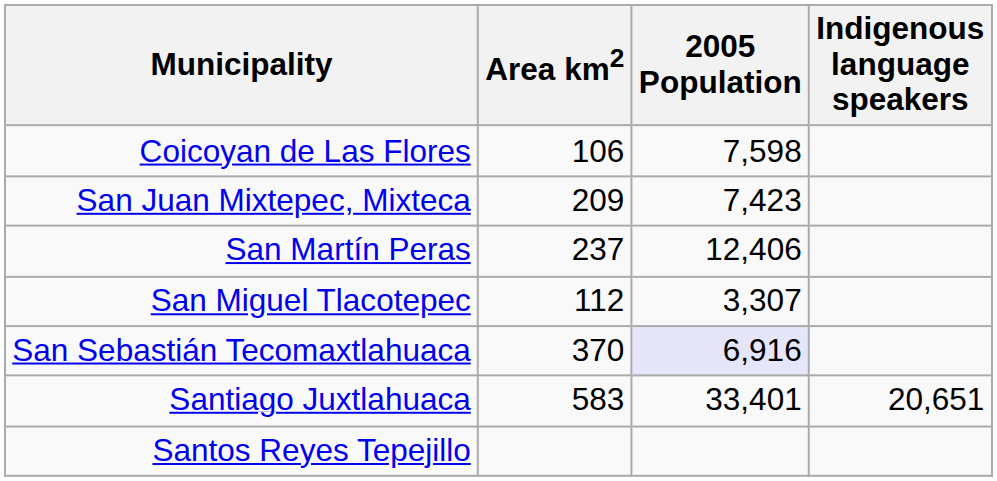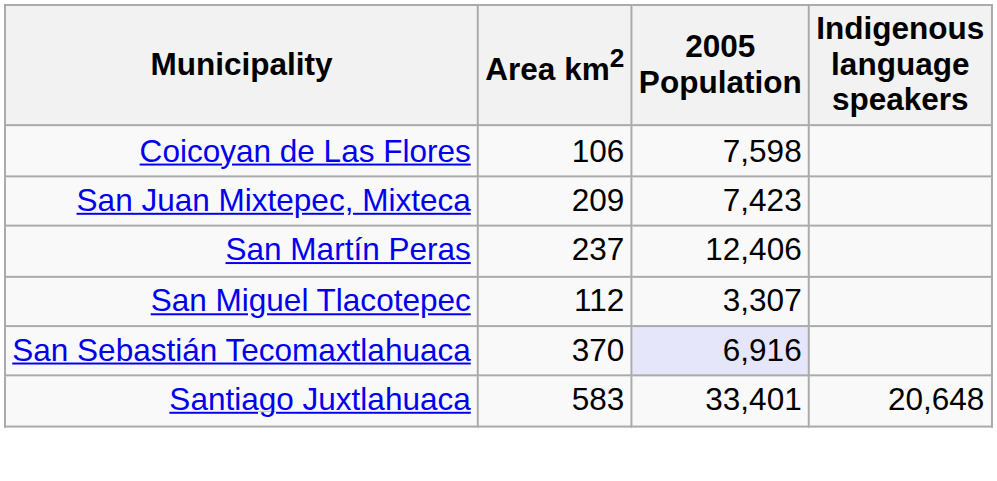 <table class="wikitable sortable" style="text-align:right">
 <tr>
 <th>Municipality</th>
 <th>Area km<sup>2</sup></th>
 <th>2005<br>Population</th>
 <th>Indigenous<br>language<br>speakers</th>
 </tr>
 <tr>
 <td><a href='#'>Coicoyan de Las Flores</a></td>
 <td>106</td>
 <td>7,598</td>
 <td></td>
 </tr>
 <tr>
 <td><a href='#'>San Juan Mixtepec, Mixteca</a></td>
 <td>209</td>
 <td>7,423</td>
 <td></td>
 </tr>
 <tr>
 <td><a href='#'>San Martín Peras</a></td>
 <td>237</td>
 <td>12,406</td>
 <td></td>
 </tr>
 <tr>
 <td><a href='#'>San Miguel Tlacotepec</a></td>
 <td>112</td>
 <td>3,307</td>
 <td></td>
 </tr>
 <tr>
 <td><a href='#'>San Sebastián Tecomaxtlahuaca</a></td>
 <td>370</td>
 <td style="background: lavender;">6,916</td>
 <td></td>
 </tr>
 <tr>
 <td><a href='#'>Santiago Juxtlahuaca</a></td>
 <td>583</td>
 <td>33,401</td>
-<td>20,651</td>
-</tr>
-<tr>
-<td><a href='#'>Santos Reyes Tepejillo</a></td>
-<td></td>
-<td></td>
-<td></td>
+<td>20,648</td>
 </tr>
 </table>
